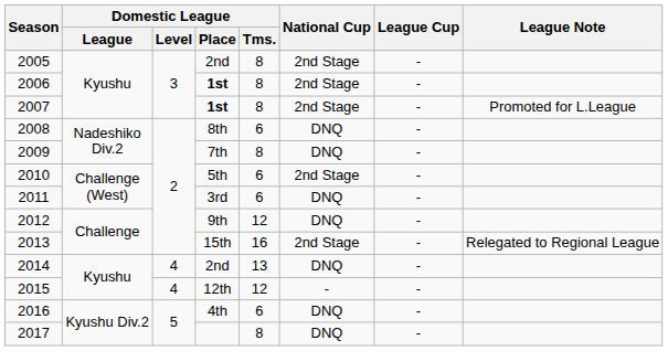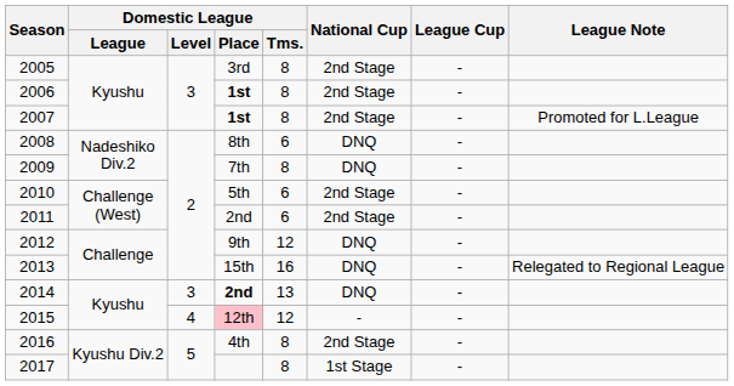 <table class="wikitable" style="text-align:center;">
 <tr style="background:#f0f6fa;">
 <th rowspan="2">Season</th>
 <th colspan="4">Domestic League</th>
 <th rowspan="2">National Cup</th>
 <th rowspan="2">League Cup</th>
 <th rowspan="2">League Note</th>
 </tr>
 <tr>
 <th>League</th>
 <th>Level</th>
 <th>Place</th>
 <th>Tms.</th>
 </tr>
 <tr>
 <td>2005</td>
 <td rowspan="3">Kyushu</td>
 <td rowspan="3">3</td>
-<td>2nd</td>
+<td>3rd</td>
 <td>8</td>
 <td>2nd Stage</td>
 <td>-</td>
 <td></td>
 </tr>
 <tr>
 <td>2006</td>
 <td><strong>1st</strong></td>
 <td>8</td>
 <td>2nd Stage</td>
 <td>-</td>
 <td></td>
 </tr>
 <tr>
 <td>2007</td>
 <td><strong>1st</strong></td>
 <td>8</td>
 <td>2nd Stage</td>
 <td>-</td>
 <td>Promoted for L.League</td>
 </tr>
 <tr>
 <td>2008</td>
 <td rowspan="2">Nadeshiko<br> Div.2</td>
 <td rowspan="6">2</td>
 <td>8th</td>
 <td>6</td>
 <td>DNQ</td>
 <td>-</td>
 <td></td>
 </tr>
 <tr>
 <td>2009</td>
 <td>7th</td>
 <td>8</td>
 <td>DNQ</td>
 <td>-</td>
 <td></td>
 </tr>
 <tr>
 <td>2010</td>
 <td rowspan="2">Challenge<br> (West)</td>
 <td>5th</td>
 <td>6</td>
 <td>2nd Stage</td>
 <td>-</td>
 <td></td>
 </tr>
 <tr>
 <td>2011</td>
-<td>3rd</td>
+<td>2nd</td>
 <td>6</td>
-<td>DNQ</td>
+<td>2nd Stage</td>
 <td>-</td>
 <td></td>
 </tr>
 <tr>
 <td>2012</td>
 <td rowspan="2">Challenge</td>
 <td>9th</td>
 <td>12</td>
 <td>DNQ</td>
 <td>-</td>
 <td></td>
 </tr>
 <tr>
 <td>2013</td>
 <td>15th</td>
 <td>16</td>
-<td>2nd Stage</td>
+<td>DNQ</td>
 <td>-</td>
 <td>Relegated to Regional League</td>
 </tr>
 <tr>
 <td>2014</td>
 <td rowspan="2">Kyushu</td>
-<td>4</td>
-<td>2nd</td>
+<td>3</td>
+<td><strong>2nd</strong></td>
 <td>13</td>
 <td>DNQ</td>
 <td>-</td>
 <td></td>
 </tr>
 <tr>
 <td>2015</td>
 <td>4</td>
-<td>12th</td>
+<td style="background: pink;">12th</td>
 <td>12</td>
 <td>-</td>
 <td>-</td>
 <td></td>
 </tr>
 <tr>
 <td>2016</td>
 <td rowspan="2">Kyushu Div.2</td>
 <td rowspan="2">5</td>
 <td>4th</td>
-<td>6</td>
-<td>DNQ</td>
+<td>8</td>
+<td>2nd Stage</td>
 <td>-</td>
 <td></td>
 </tr>
 <tr>
 <td>2017</td>
 <td></td>
 <td>8</td>
-<td>DNQ</td>
+<td>1st Stage</td>
 <td>-</td>
 <td></td>
 </tr>
 </table>
